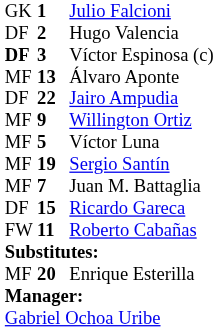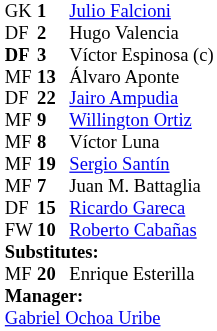 <table cellspacing="0" cellpadding="0" style="font-size:90%; margin:0.2em auto;">
 <tr>
 <th width="25"></th>
 <th width="25"></th>
 </tr>
 <tr>
 <td>GK</td>
 <td><strong>1</strong></td>
 <td> <a href='#'>Julio Falcioni</a></td>
 </tr>
 <tr>
 <td>DF</td>
 <td><strong> 2</strong></td>
 <td> Hugo Valencia</td>
 </tr>
 <tr>
 <td><strong>DF</strong></td>
 <td><strong>3</strong></td>
 <td> Víctor Espinosa (c)</td>
 </tr>
 <tr>
 <td>MF</td>
 <td><strong>13</strong></td>
 <td> Álvaro Aponte</td>
 </tr>
 <tr>
 <td>DF</td>
 <td><strong>22 </strong></td>
 <td> <a href='#'>Jairo Ampudia</a></td>
 <td></td>
 </tr>
 <tr>
 <td>MF</td>
 <td><strong> 9</strong></td>
 <td> <a href='#'>Willington Ortiz</a></td>
 </tr>
 <tr>
 <td>MF</td>
-<td><strong>5</strong></td>
+<td><strong>8</strong></td>
 <td> Víctor Luna</td>
 </tr>
 <tr>
 <td>MF</td>
 <td><strong>19 </strong></td>
 <td> <a href='#'>Sergio Santín</a></td>
 </tr>
 <tr>
 <td>MF</td>
 <td><strong>7</strong></td>
 <td> Juan M. Battaglia</td>
 </tr>
 <tr>
 <td>DF</td>
 <td><strong>15</strong></td>
 <td> <a href='#'>Ricardo Gareca</a></td>
 <td></td>
 <td></td>
 </tr>
 <tr>
 <td>FW</td>
-<td><strong>11 </strong></td>
+<td><strong>10 </strong></td>
 <td> <a href='#'>Roberto Cabañas</a></td>
 <td></td>
 </tr>
 <tr>
 <td colspan=3><strong>Substitutes:</strong></td>
 </tr>
 <tr>
 <td>MF</td>
 <td><strong>20</strong></td>
 <td> Enrique Esterilla</td>
 <td></td>
 </tr>
 <tr>
 <td colspan=3><strong>Manager:</strong></td>
 </tr>
 <tr>
 <td colspan=4> <a href='#'>Gabriel Ochoa Uribe</a></td>
 </tr>
 </table>
